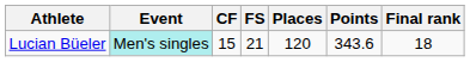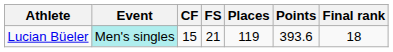 <table class="wikitable" border="1" style="font-size:90%">
 <tr>
 <th>Athlete</th>
 <th>Event</th>
 <th>CF</th>
 <th>FS</th>
 <th>Places</th>
 <th>Points</th>
 <th>Final rank</th>
 </tr>
 <tr align=center>
 <td align=left><a href='#'>Lucian Büeler</a></td>
 <td style="background: paleturquoise;">Men's singles</td>
 <td>15</td>
 <td>21</td>
-<td>120</td>
-<td>343.6</td>
+<td>119</td>
+<td>393.6</td>
 <td>18</td>
 </tr>
 </table>
